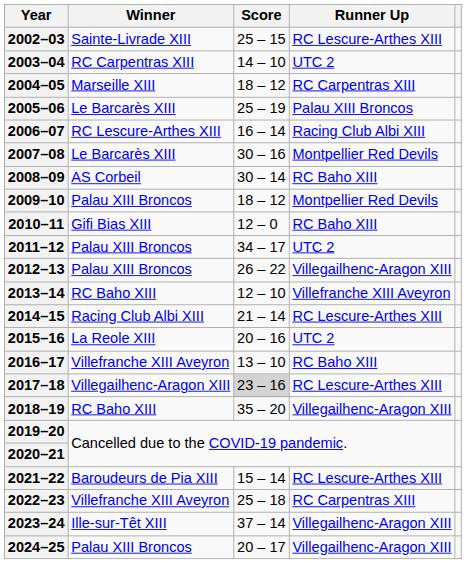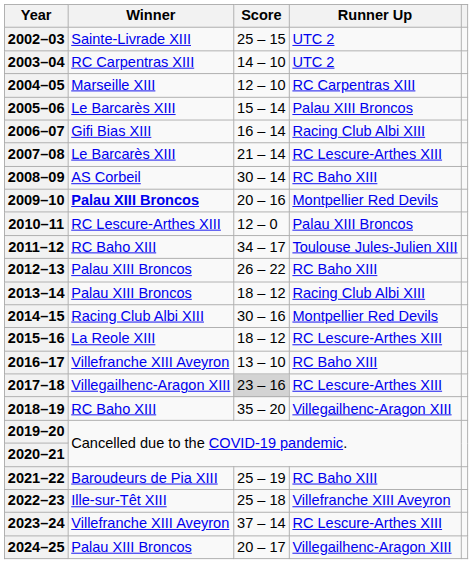 <table class="wikitable plainrowheaders defaultcenter col2left col4left">
 <tr>
 <th scope=col>Year</th>
 <th scope=col>Winner</th>
 <th scope=col>Score</th>
 <th scope=col>Runner Up</th>
 <th scope=col></th>
 </tr>
 <tr>
 <th scope=row>2002–03</th>
 <td><a href='#'>Sainte-Livrade XIII</a></td>
 <td>25 – 15</td>
-<td> <a href='#'>RC Lescure-Arthes XIII</a></td>
+<td> <a href='#'>UTC 2</a></td>
 <td></td>
 </tr>
 <tr>
 <th scope=row>2003–04</th>
 <td> <a href='#'>RC Carpentras XIII</a></td>
 <td>14 – 10</td>
 <td> <a href='#'>UTC 2</a></td>
 <td></td>
 </tr>
 <tr>
 <th scope=row>2004–05</th>
 <td><a href='#'>Marseille XIII</a></td>
-<td>18 – 12</td>
+<td>12 – 10</td>
 <td> <a href='#'>RC Carpentras XIII</a></td>
 <td></td>
 </tr>
 <tr>
 <th scope=row>2005–06</th>
 <td><a href='#'>Le Barcarès XIII</a></td>
-<td>25 – 19</td>
+<td>15 – 14</td>
 <td> <a href='#'>Palau XIII Broncos</a></td>
 <td></td>
 </tr>
 <tr>
 <th scope=row>2006–07</th>
-<td> <a href='#'>RC Lescure-Arthes XIII</a></td>
+<td><a href='#'>Gifi Bias XIII</a></td>
 <td>16 – 14</td>
 <td> <a href='#'>Racing Club Albi XIII</a></td>
 <td></td>
 </tr>
 <tr>
 <th scope=row>2007–08</th>
 <td><a href='#'>Le Barcarès XIII</a></td>
-<td>30 – 16</td>
-<td><a href='#'>Montpellier Red Devils</a></td>
+<td>21 – 14</td>
+<td> <a href='#'>RC Lescure-Arthes XIII</a></td>
 <td></td>
 </tr>
 <tr>
 <th scope=row>2008–09</th>
 <td><a href='#'>AS Corbeil</a></td>
 <td>30 – 14</td>
 <td> <a href='#'>RC Baho XIII</a></td>
 <td></td>
 </tr>
 <tr>
 <th scope=row>2009–10</th>
-<td> <a href='#'>Palau XIII Broncos</a></td>
-<td>18 – 12</td>
+<td><strong> <a href='#'>Palau XIII Broncos</a></strong></td>
+<td>20 – 16</td>
 <td><a href='#'>Montpellier Red Devils</a></td>
 <td></td>
 </tr>
 <tr>
 <th scope=row>2010–11</th>
-<td><a href='#'>Gifi Bias XIII</a></td>
+<td> <a href='#'>RC Lescure-Arthes XIII</a></td>
 <td>12 – 0</td>
-<td> <a href='#'>RC Baho XIII</a></td>
+<td> <a href='#'>Palau XIII Broncos</a></td>
 <td></td>
 </tr>
 <tr>
 <th scope=row>2011–12</th>
-<td> <a href='#'>Palau XIII Broncos</a></td>
+<td> <a href='#'>RC Baho XIII</a></td>
 <td>34 – 17</td>
-<td> <a href='#'>UTC 2</a></td>
+<td><a href='#'>Toulouse Jules-Julien XIII</a></td>
 <td></td>
 </tr>
 <tr>
 <th scope=row>2012–13</th>
 <td> <a href='#'>Palau XIII Broncos</a></td>
 <td>26 – 22</td>
-<td> <a href='#'>Villegailhenc-Aragon XIII</a></td>
+<td> <a href='#'>RC Baho XIII</a></td>
 <td></td>
 </tr>
 <tr>
 <th scope=row>2013–14</th>
-<td> <a href='#'>RC Baho XIII</a></td>
-<td>12 – 10</td>
-<td> <a href='#'>Villefranche XIII Aveyron</a></td>
+<td> <a href='#'>Palau XIII Broncos</a></td>
+<td>18 – 12</td>
+<td> <a href='#'>Racing Club Albi XIII</a></td>
 <td></td>
 </tr>
 <tr>
 <th scope=row>2014–15</th>
 <td> <a href='#'>Racing Club Albi XIII</a></td>
-<td>21 – 14</td>
-<td> <a href='#'>RC Lescure-Arthes XIII</a></td>
+<td>30 – 16</td>
+<td><a href='#'>Montpellier Red Devils</a></td>
 <td></td>
 </tr>
 <tr>
 <th scope=row>2015–16</th>
 <td><a href='#'>La Reole XIII</a></td>
-<td>20 – 16</td>
-<td> <a href='#'>UTC 2</a></td>
+<td>18 – 12</td>
+<td> <a href='#'>RC Lescure-Arthes XIII</a></td>
 <td></td>
 </tr>
 <tr>
 <th scope=row>2016–17</th>
 <td> <a href='#'>Villefranche XIII Aveyron</a></td>
 <td>13 – 10</td>
 <td> <a href='#'>RC Baho XIII</a></td>
 <td></td>
 </tr>
 <tr>
 <th scope=row>2017–18</th>
 <td> <a href='#'>Villegailhenc-Aragon XIII</a></td>
 <td style="background: lightgrey;">23 – 16</td>
 <td> <a href='#'>RC Lescure-Arthes XIII</a></td>
 <td></td>
 </tr>
 <tr>
 <th scope=row>2018–19</th>
 <td> <a href='#'>RC Baho XIII</a></td>
 <td>35 – 20</td>
 <td> <a href='#'>Villegailhenc-Aragon XIII</a></td>
 <td></td>
 </tr>
 <tr>
 <th scope=row>2019–20</th>
 <td colspan="3" rowspan="2">Cancelled due to the <a href='#'>COVID-19 pandemic</a>.</td>
 <td rowspan="2"></td>
 </tr>
 <tr>
 <th scope=row>2020–21</th>
 </tr>
 <tr>
 <th scope=row>2021–22</th>
 <td> <a href='#'>Baroudeurs de Pia XIII</a></td>
-<td>15 – 14</td>
-<td> <a href='#'>RC Lescure-Arthes XIII</a></td>
+<td>25 – 19</td>
+<td> <a href='#'>RC Baho XIII</a></td>
 <td></td>
 </tr>
 <tr>
 <th scope=row>2022–23</th>
+<td> <a href='#'>Ille-sur-Têt XIII</a></td>
+<td>25 – 18</td>
 <td> <a href='#'>Villefranche XIII Aveyron</a></td>
-<td>25 – 18</td>
-<td> <a href='#'>RC Carpentras XIII</a></td>
 <td></td>
 </tr>
 <tr>
 <th scope=row>2023–24</th>
-<td> <a href='#'>Ille-sur-Têt XIII</a></td>
+<td> <a href='#'>Villefranche XIII Aveyron</a></td>
 <td>37 – 14</td>
-<td> <a href='#'>Villegailhenc-Aragon XIII</a></td>
+<td> <a href='#'>RC Lescure-Arthes XIII</a></td>
 <td></td>
 </tr>
 <tr>
 <th scope=row>2024–25</th>
 <td> <a href='#'>Palau XIII Broncos</a></td>
 <td>20 – 17</td>
 <td> <a href='#'>Villegailhenc-Aragon XIII</a></td>
 <td></td>
 </tr>
 </table>
